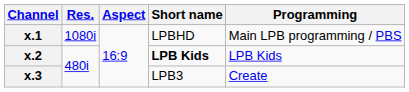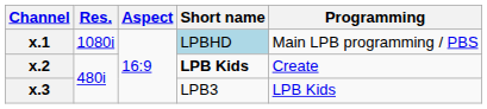 <table class="wikitable">
 <tr>
 <th scope="col"><a href='#'>Channel</a></th>
 <th scope="col"><a href='#'>Res.</a></th>
 <th scope="col"><a href='#'>Aspect</a></th>
 <th scope="col">Short name</th>
 <th scope="col">Programming</th>
 </tr>
 <tr>
 <th scope = "row">x.1</th>
 <td><a href='#'>1080i</a></td>
 <td rowspan="3"><a href='#'>16:9</a></td>
-<td>LPBHD</td>
+<td style="background: lightblue;">LPBHD</td>
 <td>Main LPB programming / <a href='#'>PBS</a></td>
 </tr>
 <tr>
 <th scope = "row">x.2</th>
 <td rowspan="2"><a href='#'>480i</a></td>
 <td><strong>LPB Kids</strong></td>
-<td><a href='#'>LPB Kids</a></td>
+<td><a href='#'>Create</a></td>
 </tr>
 <tr>
 <th scope = "row">x.3</th>
 <td>LPB3</td>
-<td><a href='#'>Create</a></td>
+<td><a href='#'>LPB Kids</a></td>
 </tr>
 </table>
